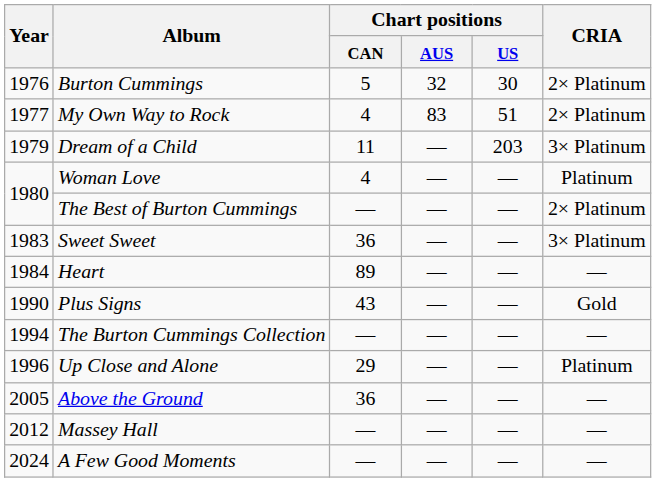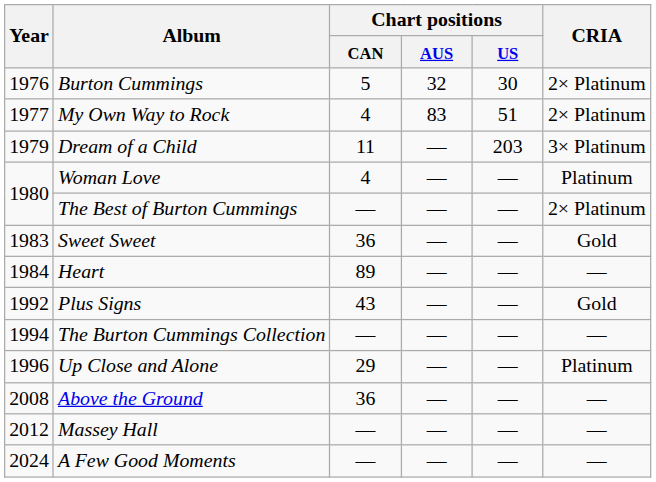 <table class="wikitable">
 <tr>
 <th rowspan="2">Year</th>
 <th rowspan="2">Album</th>
 <th colspan="3">Chart positions</th>
 <th rowspan="2">CRIA</th>
 </tr>
 <tr>
 <th style="width:50px;"><small>CAN</small></th>
 <th style="width:50px;"><small><a href='#'>AUS</a></small></th>
 <th style="width:50px;"><small><a href='#'>US</a></small></th>
 </tr>
 <tr>
 <td>1976</td>
 <td><em>Burton Cummings</em></td>
 <td style="text-align:center;">5</td>
 <td style="text-align:center;">32</td>
 <td style="text-align:center;">30</td>
 <td style="text-align:center;">2× Platinum</td>
 </tr>
 <tr>
 <td>1977</td>
 <td><em>My Own Way to Rock</em></td>
 <td style="text-align:center;">4</td>
 <td style="text-align:center;">83</td>
 <td style="text-align:center;">51</td>
 <td style="text-align:center;">2× Platinum</td>
 </tr>
 <tr>
 <td>1979</td>
 <td><em>Dream of a Child</em></td>
 <td style="text-align:center;">11</td>
 <td style="text-align:center;">—</td>
 <td style="text-align:center;">203</td>
 <td style="text-align:center;">3× Platinum</td>
 </tr>
 <tr>
 <td rowspan="2">1980</td>
 <td><em>Woman Love</em></td>
 <td style="text-align:center;">4</td>
 <td style="text-align:center;">—</td>
 <td style="text-align:center;">—</td>
 <td style="text-align:center;">Platinum</td>
 </tr>
 <tr>
 <td><em>The Best of Burton Cummings</em></td>
 <td style="text-align:center;">—</td>
 <td style="text-align:center;">—</td>
 <td style="text-align:center;">—</td>
 <td style="text-align:center;">2× Platinum</td>
 </tr>
 <tr>
 <td>1983</td>
 <td><em>Sweet Sweet</em></td>
 <td style="text-align:center;">36</td>
 <td style="text-align:center;">—</td>
 <td style="text-align:center;">—</td>
-<td style="text-align:center;">3× Platinum</td>
+<td style="text-align:center;">Gold</td>
 </tr>
 <tr>
 <td>1984</td>
 <td><em>Heart</em></td>
 <td style="text-align:center;">89</td>
 <td style="text-align:center;">—</td>
 <td style="text-align:center;">—</td>
 <td style="text-align:center;">—</td>
 </tr>
 <tr>
-<td>1990</td>
+<td>1992</td>
 <td><em>Plus Signs</em></td>
 <td style="text-align:center;">43</td>
 <td style="text-align:center;">—</td>
 <td style="text-align:center;">—</td>
 <td style="text-align:center;">Gold</td>
 </tr>
 <tr>
 <td>1994</td>
 <td><em>The Burton Cummings Collection</em></td>
 <td style="text-align:center;">—</td>
 <td style="text-align:center;">—</td>
 <td style="text-align:center;">—</td>
 <td style="text-align:center;">—</td>
 </tr>
 <tr>
 <td>1996</td>
 <td><em>Up Close and Alone</em></td>
 <td style="text-align:center;">29</td>
 <td style="text-align:center;">—</td>
 <td style="text-align:center;">—</td>
 <td style="text-align:center;">Platinum</td>
 </tr>
 <tr>
-<td>2005</td>
+<td>2008</td>
 <td><em><a href='#'>Above the Ground</a></em></td>
 <td style="text-align:center;">36</td>
 <td style="text-align:center;">—</td>
 <td style="text-align:center;">—</td>
 <td style="text-align:center;">—</td>
 </tr>
 <tr>
 <td>2012</td>
 <td><em>Massey Hall</em></td>
 <td style="text-align:center;">—</td>
 <td style="text-align:center;">—</td>
 <td style="text-align:center;">—</td>
 <td style="text-align:center;">—</td>
 </tr>
 <tr>
 <td>2024</td>
 <td><em>A Few Good Moments</em></td>
 <td style="text-align:center;">—</td>
 <td style="text-align:center;">—</td>
 <td style="text-align:center;">—</td>
 <td style="text-align:center;">—</td>
 </tr>
 </table>
